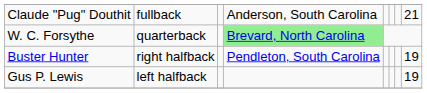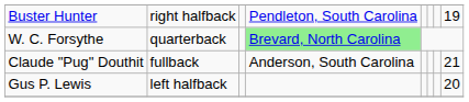 <table class="wikitable">
 <tr>
+</tr>
+<tr>
+<td><a href='#'>Buster Hunter</a></td>
+<td>right halfback</td>
+<td></td>
+<td><a href='#'>Pendleton, South Carolina</a></td>
+<td></td>
+<td></td>
+<td></td>
+<td>19</td>
+</tr>
+<tr>
+<td>W. C. Forsythe</td>
+<td>quarterback</td>
+<td></td>
+<td style="background: lightgreen;"><a href='#'>Brevard, North Carolina</a></td>
 </tr>
 <tr>
 <td>Claude "Pug" Douthit</td>
 <td>fullback</td>
 <td></td>
 <td>Anderson, South Carolina</td>
 <td></td>
 <td></td>
 <td></td>
 <td>21</td>
 </tr>
 <tr>
-<td>W. C. Forsythe</td>
-<td>quarterback</td>
-<td></td>
-<td style="background: lightgreen;"><a href='#'>Brevard, North Carolina</a></td>
-</tr>
-<tr>
-<td><a href='#'>Buster Hunter</a></td>
-<td>right halfback</td>
-<td></td>
-<td><a href='#'>Pendleton, South Carolina</a></td>
-<td></td>
-<td></td>
-<td></td>
-<td>19</td>
-</tr>
-<tr>
 <td>Gus P. Lewis</td>
 <td>left halfback</td>
 <td></td>
 <td></td>
 <td></td>
 <td></td>
 <td></td>
-<td>19</td>
+<td>20</td>
 </tr>
 <tr>
 </tr>
 </table>
